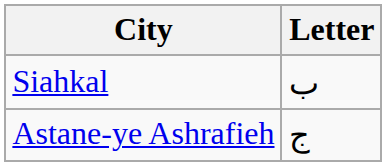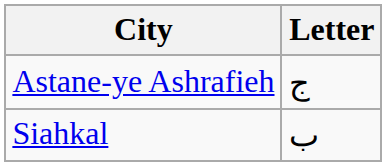 <table class="wikitable" border="1">
 <tr>
 <th>City</th>
 <th>Letter</th>
 </tr>
 <tr>
+<td><a href='#'>Astane-ye Ashrafieh</a></td>
+<td>ج</td>
+</tr>
+<tr>
 <td><a href='#'>Siahkal</a></td>
 <td>ب</td>
 </tr>
 <tr>
-<td><a href='#'>Astane-ye Ashrafieh</a></td>
-<td>ج</td>
-</tr>
-<tr>
 </tr>
 </table>
